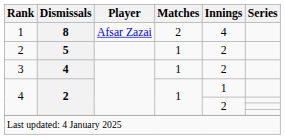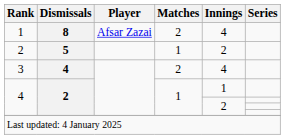 <table class="wikitable plainrowheaders sortable">
 <tr>
 <th scope=col>Rank</th>
 <th scope=col>Dismissals</th>
 <th scope=col>Player</th>
 <th scope=col>Matches</th>
 <th scope=col>Innings</th>
 <th scope=col>Series</th>
 </tr>
 <tr>
 <td align=center>1</td>
 <th scope=row style="text-align:center;">8</th>
 <td><a href='#'>Afsar Zazai</a></td>
 <td align=center>2</td>
 <td align=center>4</td>
 <td></td>
 </tr>
 <tr>
 <td align=center>2</td>
 <th scope=row style="text-align:center;">5</th>
 <td></td>
 <td align=center>1</td>
 <td align=center>2</td>
 <td></td>
 </tr>
 <tr>
 <td align=center>3</td>
 <th scope=row style="text-align:center;">4</th>
 <td rowspan=5></td>
-<td align=center>1</td>
 <td align=center>2</td>
+<td align=center>4</td>
 <td></td>
 </tr>
 <tr>
 <td align=center rowspan=4>4</td>
 <th scope=row style="text-align:center;" rowspan=4>2</th>
 <td align=center rowspan=4>1</td>
 <td align=center>1</td>
 <td></td>
 </tr>
 <tr>
 <td align=center rowspan=3>2</td>
 <td></td>
 </tr>
 <tr>
 <td></td>
 </tr>
 <tr>
 <td></td>
 </tr>
 <tr>
 </tr>
 <tr class=sortbottom>
 <td colspan=6><small>Last updated: 4 January 2025</small></td>
 </tr>
 </table>
